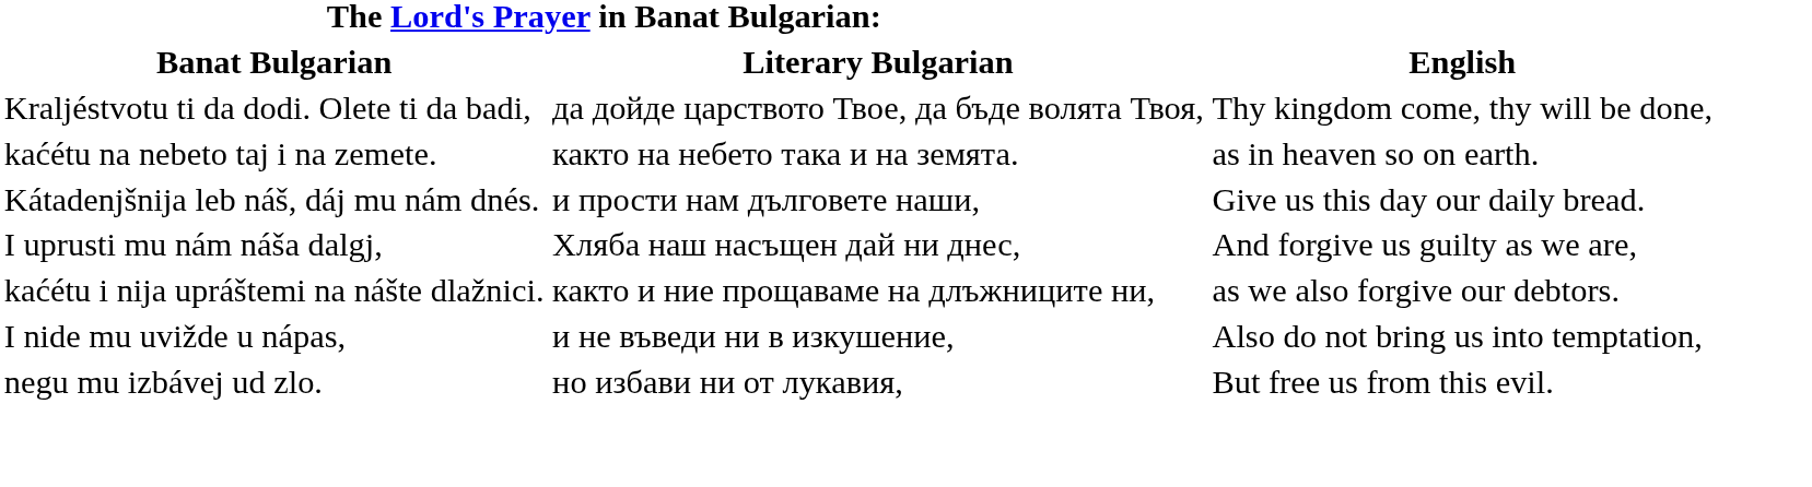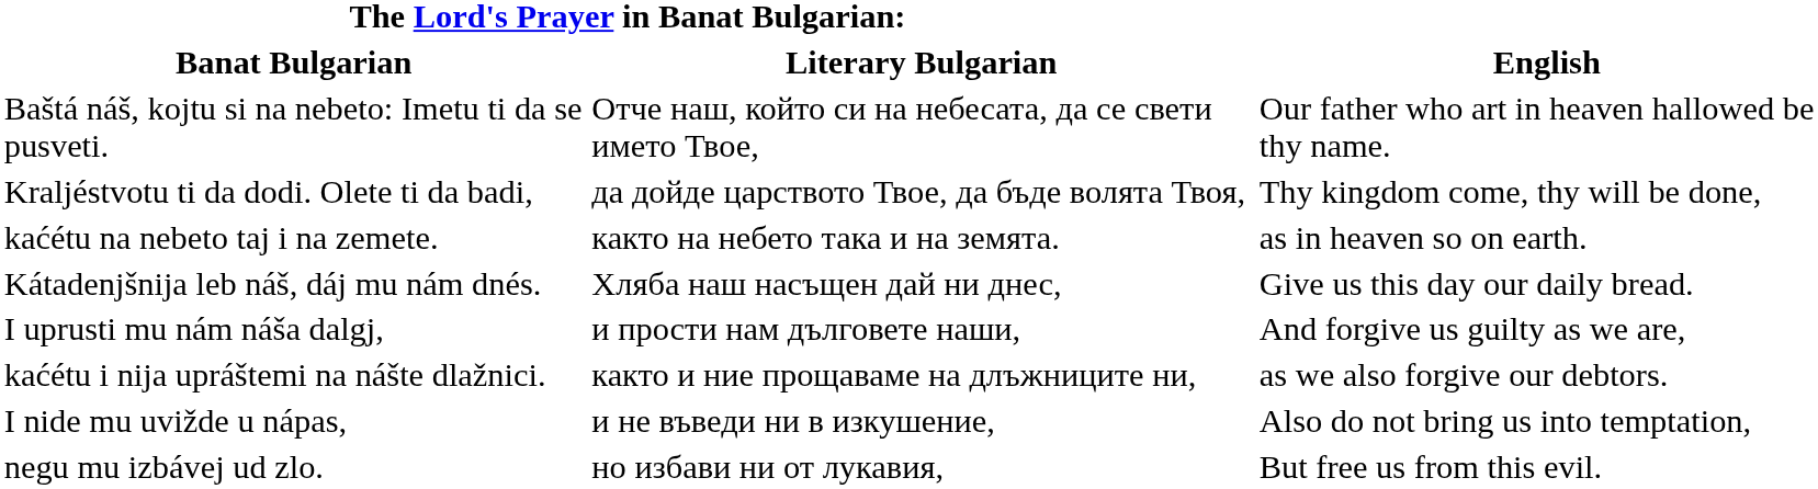 <table border="0">
 <tr>
 <th colspan="2">The <a href='#'>Lord's Prayer</a> in Banat Bulgarian:</th>
 </tr>
 <tr>
 <th>Banat Bulgarian</th>
 <th>Literary Bulgarian </th>
 <th>English</th>
+</tr>
+<tr>
+<td>Baštá náš, kojtu si na nebeto: Imetu ti da se pusveti.</td>
+<td>Отче наш, който си на небесата, да се свети името Твое,</td>
+<td>Our father who art in heaven hallowed be thy name.</td>
 </tr>
 <tr>
 <td>Kraljéstvotu ti da dodi. Olete ti da badi,</td>
 <td>да дойде царството Твое, да бъде волята Твоя,</td>
 <td>Thy kingdom come, thy will be done,</td>
 </tr>
 <tr>
 <td>kaćétu na nebeto taj i na zemete.</td>
 <td>както на небето така и на земята.</td>
 <td>as in heaven so on earth.</td>
 </tr>
 <tr>
 <td>Kátadenjšnija leb náš, dáj mu nám dnés.</td>
-<td>и прости нам дълговете наши,</td>
+<td>Хляба наш насъщен дай ни днес,</td>
 <td>Give us this day our daily bread.</td>
 </tr>
 <tr>
 <td>I uprusti mu nám náša dalgj,</td>
-<td>Хляба наш насъщен дай ни днес,</td>
+<td>и прости нам дълговете наши,</td>
 <td>And forgive us guilty as we are,</td>
 </tr>
 <tr>
 <td>kaćétu i nija upráštemi na nášte dlažnici.</td>
 <td>както и ние прощаваме на длъжниците ни,</td>
 <td>as we also forgive our debtors.</td>
 </tr>
 <tr>
 <td>I nide mu uvižde u nápas,</td>
 <td>и не въведи ни в изкушение,</td>
 <td>Also do not bring us into temptation,</td>
 </tr>
 <tr>
 <td>negu mu izbávej ud zlo.</td>
 <td>но избави ни от лукавия,</td>
 <td>But free us from this evil.</td>
 </tr>
 </table>
